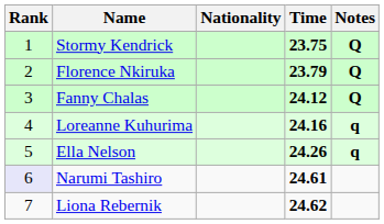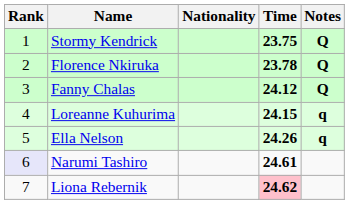 <table class="wikitable sortable" style="text-align:center">
 <tr>
 <th>Rank</th>
 <th>Name</th>
 <th>Nationality</th>
 <th>Time</th>
 <th>Notes</th>
 </tr>
 <tr bgcolor=ccffcc>
 <td>1</td>
 <td align=left><a href='#'>Stormy Kendrick</a></td>
 <td align=left></td>
 <td><strong>23.75</strong></td>
 <td><strong>Q</strong></td>
 </tr>
 <tr bgcolor=ccffcc>
 <td>2</td>
 <td align=left><a href='#'>Florence Nkiruka</a></td>
 <td align=left></td>
-<td><strong>23.79</strong></td>
+<td><strong>23.78</strong></td>
 <td><strong>Q</strong></td>
 </tr>
 <tr bgcolor=ccffcc>
 <td>3</td>
 <td align=left><a href='#'>Fanny Chalas</a></td>
 <td align=left></td>
 <td><strong>24.12</strong></td>
 <td><strong>Q</strong></td>
 </tr>
 <tr bgcolor=ddffdd>
 <td>4</td>
 <td align=left><a href='#'>Loreanne Kuhurima</a></td>
 <td align=left></td>
-<td><strong>24.16</strong></td>
+<td><strong>24.15</strong></td>
 <td><strong>q</strong></td>
 </tr>
 <tr bgcolor=ddffdd>
 <td>5</td>
 <td align=left><a href='#'>Ella Nelson</a></td>
 <td align=left></td>
 <td><strong>24.26</strong></td>
 <td><strong>q</strong></td>
 </tr>
 <tr>
 <td style="background: lavender;">6</td>
 <td align=left><a href='#'>Narumi Tashiro</a></td>
 <td align=left></td>
 <td><strong>24.61</strong></td>
 <td></td>
 </tr>
 <tr>
 <td>7</td>
 <td align=left><a href='#'>Liona Rebernik</a></td>
 <td align=left></td>
-<td><strong>24.62</strong></td>
+<td style="background: pink;"><strong>24.62</strong></td>
 <td></td>
 </tr>
 </table>
